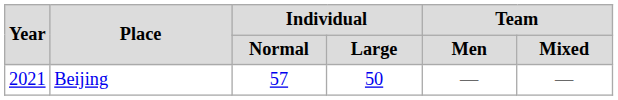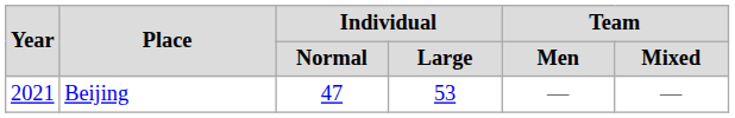 <table class="wikitable plainrowheaders" style="background:#fff; font-size:86%; line-height:16px; border:gray solid 1px; border-collapse:collapse;">
 <tr style="background:#ccc; text-align:center;">
 <th scope="col" rowspan="2" style="background:#dcdcdc; width:25px;">Year</th>
 <th scope="col" rowspan="2" style="background:#dcdcdc; width:130px;">Place</th>
 <th scope="col" colspan="2" style="background:#dcdcdc; width:130px;">Individual</th>
 <th scope="col" colspan="2" style="background:#dcdcdc; width:130px;">Team</th>
 </tr>
 <tr>
 <th scope="col" style="background:#dcdcdc; width:65px;">Normal</th>
 <th scope="col" style="background:#dcdcdc; width:65px;">Large</th>
 <th scope="col" style="background:#dcdcdc; width:65px;">Men</th>
 <th scope="col" style="background:#dcdcdc; width:65px;">Mixed</th>
 </tr>
 <tr>
 <td><a href='#'>2021</a></td>
 <td style="text-align:left;"> <a href='#'>Beijing</a></td>
-<td align=center><a href='#'>57</a></td>
-<td align=center><a href='#'>50</a></td>
+<td align=center><a href='#'>47</a></td>
+<td align=center><a href='#'>53</a></td>
 <td align=center style=color:#696969>—</td>
 <td align=center style=color:#696969>—</td>
 </tr>
 </table>
